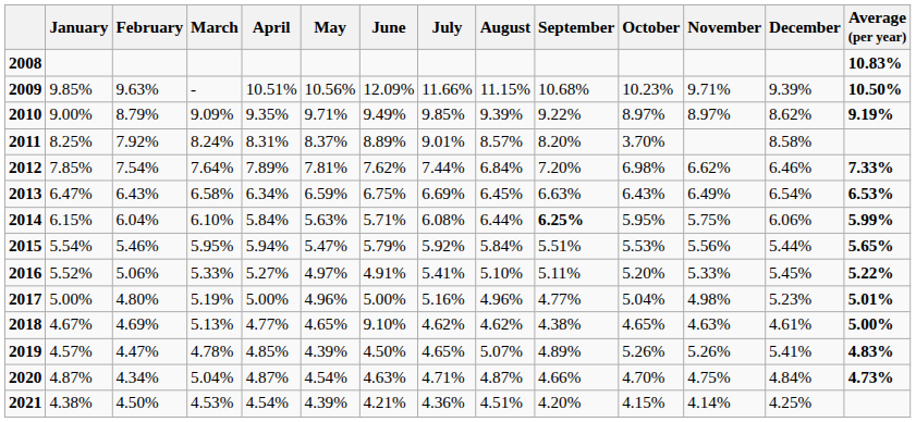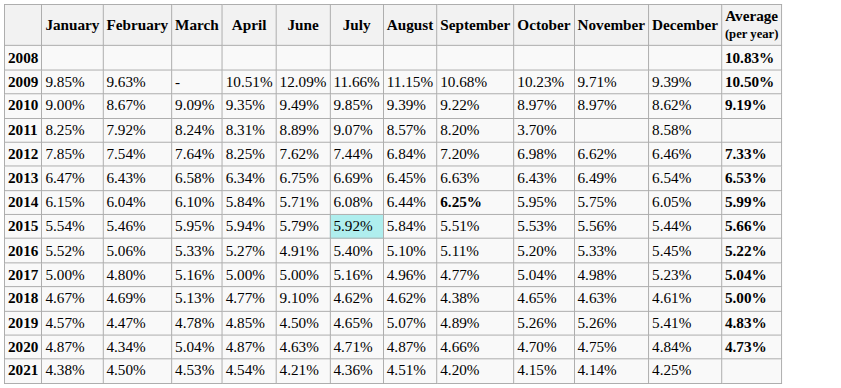 <table class="wikitable sortable">
 <tr>
 <th></th>
 <th>January</th>
 <th>February</th>
 <th>March</th>
 <th>April</th>
-<th>May</th>
 <th>June</th>
 <th>July</th>
 <th>August</th>
 <th>September</th>
 <th>October</th>
 <th>November</th>
 <th>December</th>
 <th>Average<br><small>(per year)</small></th>
 </tr>
 <tr>
 <td><strong>2008</strong></td>
 <td></td>
 <td></td>
 <td></td>
 <td></td>
 <td></td>
 <td></td>
 <td></td>
 <td></td>
 <td></td>
 <td></td>
 <td></td>
-<td></td>
 <td><strong>10.83%</strong></td>
 </tr>
 <tr>
 <td><strong>2009</strong></td>
 <td>9.85%</td>
 <td>9.63%</td>
 <td>-</td>
 <td>10.51%</td>
-<td>10.56%</td>
 <td>12.09%</td>
 <td>11.66%</td>
 <td>11.15%</td>
 <td>10.68%</td>
 <td>10.23%</td>
 <td>9.71%</td>
 <td>9.39%</td>
 <td><strong>10.50%</strong></td>
 </tr>
 <tr>
 <td><strong>2010</strong></td>
 <td>9.00%</td>
-<td>8.79%</td>
+<td>8.67%</td>
 <td>9.09%</td>
 <td>9.35%</td>
-<td>9.71%</td>
 <td>9.49%</td>
 <td>9.85%</td>
 <td>9.39%</td>
 <td>9.22%</td>
 <td>8.97%</td>
 <td>8.97%</td>
 <td>8.62%</td>
 <td><strong>9.19%</strong></td>
 </tr>
 <tr>
 <td><strong>2011</strong></td>
 <td>8.25%</td>
 <td>7.92%</td>
 <td>8.24%</td>
 <td>8.31%</td>
-<td>8.37%</td>
 <td>8.89%</td>
-<td>9.01%</td>
+<td>9.07%</td>
 <td>8.57%</td>
 <td>8.20%</td>
 <td>3.70%</td>
 <td></td>
 <td>8.58%</td>
 <td></td>
 </tr>
 <tr>
 <td><strong>2012</strong></td>
 <td>7.85%</td>
 <td>7.54%</td>
 <td>7.64%</td>
-<td>7.89%</td>
-<td>7.81%</td>
+<td>8.25%</td>
 <td>7.62%</td>
 <td>7.44%</td>
 <td>6.84%</td>
 <td>7.20%</td>
 <td>6.98%</td>
 <td>6.62%</td>
 <td>6.46%</td>
 <td><strong>7.33%</strong></td>
 </tr>
 <tr>
 <td><strong>2013</strong></td>
 <td>6.47%</td>
 <td>6.43%</td>
 <td>6.58%</td>
 <td>6.34%</td>
-<td>6.59%</td>
 <td>6.75%</td>
 <td>6.69%</td>
 <td>6.45%</td>
 <td>6.63%</td>
 <td>6.43%</td>
 <td>6.49%</td>
 <td>6.54%</td>
 <td><strong>6.53%</strong></td>
 </tr>
 <tr>
 <td><strong>2014</strong></td>
 <td>6.15%</td>
 <td>6.04%</td>
 <td>6.10%</td>
 <td>5.84%</td>
-<td>5.63%</td>
 <td>5.71%</td>
 <td>6.08%</td>
 <td>6.44%</td>
 <td><strong>6.25%</strong></td>
 <td>5.95%</td>
 <td>5.75%</td>
-<td>6.06%</td>
+<td>6.05%</td>
 <td><strong>5.99%</strong></td>
 </tr>
 <tr>
 <td><strong>2015</strong></td>
 <td>5.54%</td>
 <td>5.46%</td>
 <td>5.95%</td>
 <td>5.94%</td>
-<td>5.47%</td>
 <td>5.79%</td>
-<td>5.92%</td>
+<td style="background: paleturquoise;">5.92%</td>
 <td>5.84%</td>
 <td>5.51%</td>
 <td>5.53%</td>
 <td>5.56%</td>
 <td>5.44%</td>
-<td><strong>5.65%</strong></td>
+<td><strong>5.66%</strong></td>
 </tr>
 <tr>
 <td><strong>2016</strong></td>
 <td>5.52%</td>
 <td>5.06%</td>
 <td>5.33%</td>
 <td>5.27%</td>
-<td>4.97%</td>
 <td>4.91%</td>
-<td>5.41%</td>
+<td>5.40%</td>
 <td>5.10%</td>
 <td>5.11%</td>
 <td>5.20%</td>
 <td>5.33%</td>
 <td>5.45%</td>
 <td><strong>5.22%</strong></td>
 </tr>
 <tr>
 <td><strong>2017</strong></td>
 <td>5.00%</td>
 <td>4.80%</td>
-<td>5.19%</td>
+<td>5.16%</td>
 <td>5.00%</td>
-<td>4.96%</td>
 <td>5.00%</td>
 <td>5.16%</td>
 <td>4.96%</td>
 <td>4.77%</td>
 <td>5.04%</td>
 <td>4.98%</td>
 <td>5.23%</td>
-<td><strong>5.01%</strong></td>
+<td><strong>5.04%</strong></td>
 </tr>
 <tr>
 <td><strong>2018</strong></td>
 <td>4.67%</td>
 <td>4.69%</td>
 <td>5.13%</td>
 <td>4.77%</td>
-<td>4.65%</td>
 <td>9.10%</td>
 <td>4.62%</td>
 <td>4.62%</td>
 <td>4.38%</td>
 <td>4.65%</td>
 <td>4.63%</td>
 <td>4.61%</td>
 <td><strong>5.00%</strong></td>
 </tr>
 <tr>
 <td><strong>2019</strong></td>
 <td>4.57%</td>
 <td>4.47%</td>
 <td>4.78%</td>
 <td>4.85%</td>
-<td>4.39%</td>
 <td>4.50%</td>
 <td>4.65%</td>
 <td>5.07%</td>
 <td>4.89%</td>
 <td>5.26%</td>
 <td>5.26%</td>
 <td>5.41%</td>
 <td><strong>4.83%</strong></td>
 </tr>
 <tr>
 <td><strong>2020</strong></td>
 <td>4.87%</td>
 <td>4.34%</td>
 <td>5.04%</td>
 <td>4.87%</td>
-<td>4.54%</td>
 <td>4.63%</td>
 <td>4.71%</td>
 <td>4.87%</td>
 <td>4.66%</td>
 <td>4.70%</td>
 <td>4.75%</td>
 <td>4.84%</td>
 <td><strong>4.73%</strong></td>
 </tr>
 <tr>
 <td><strong>2021</strong></td>
 <td>4.38%</td>
 <td>4.50%</td>
 <td>4.53%</td>
 <td>4.54%</td>
-<td>4.39%</td>
 <td>4.21%</td>
 <td>4.36%</td>
 <td>4.51%</td>
 <td>4.20%</td>
 <td>4.15%</td>
 <td>4.14%</td>
 <td>4.25%</td>
 <td></td>
 </tr>
 </table>
